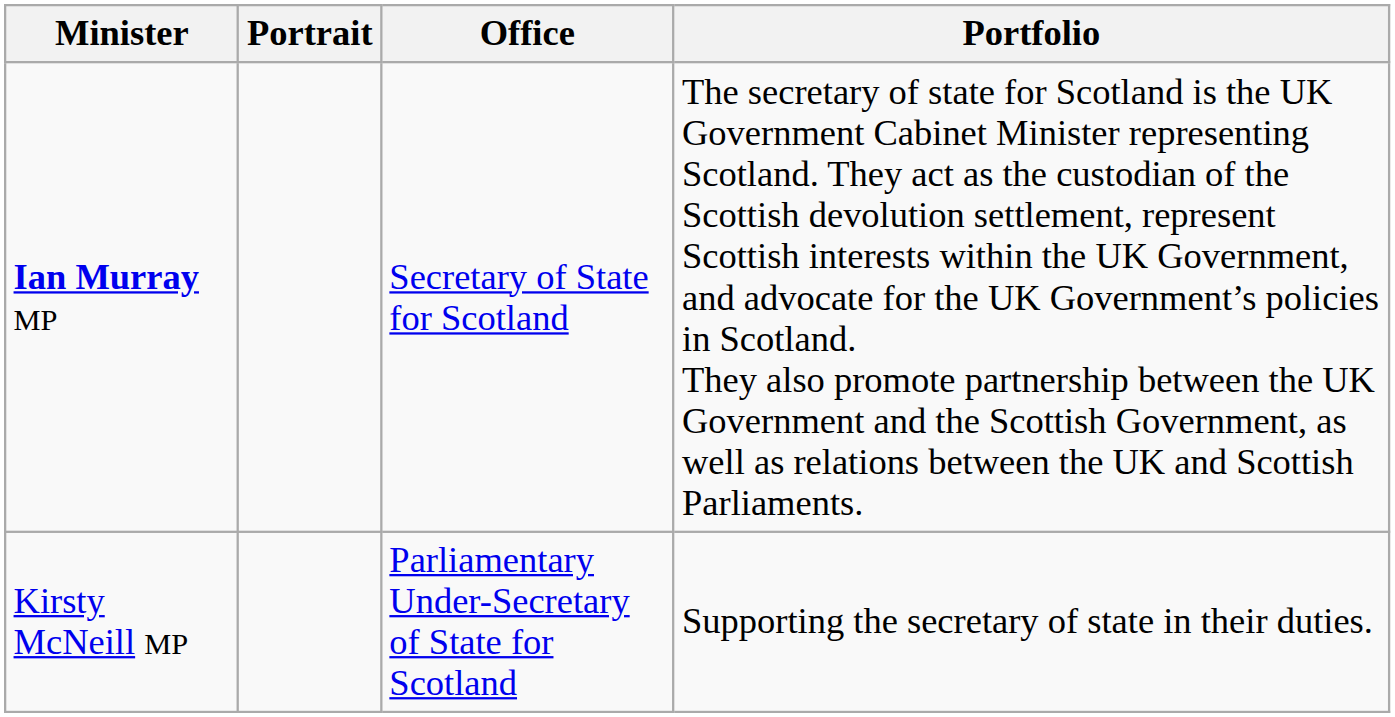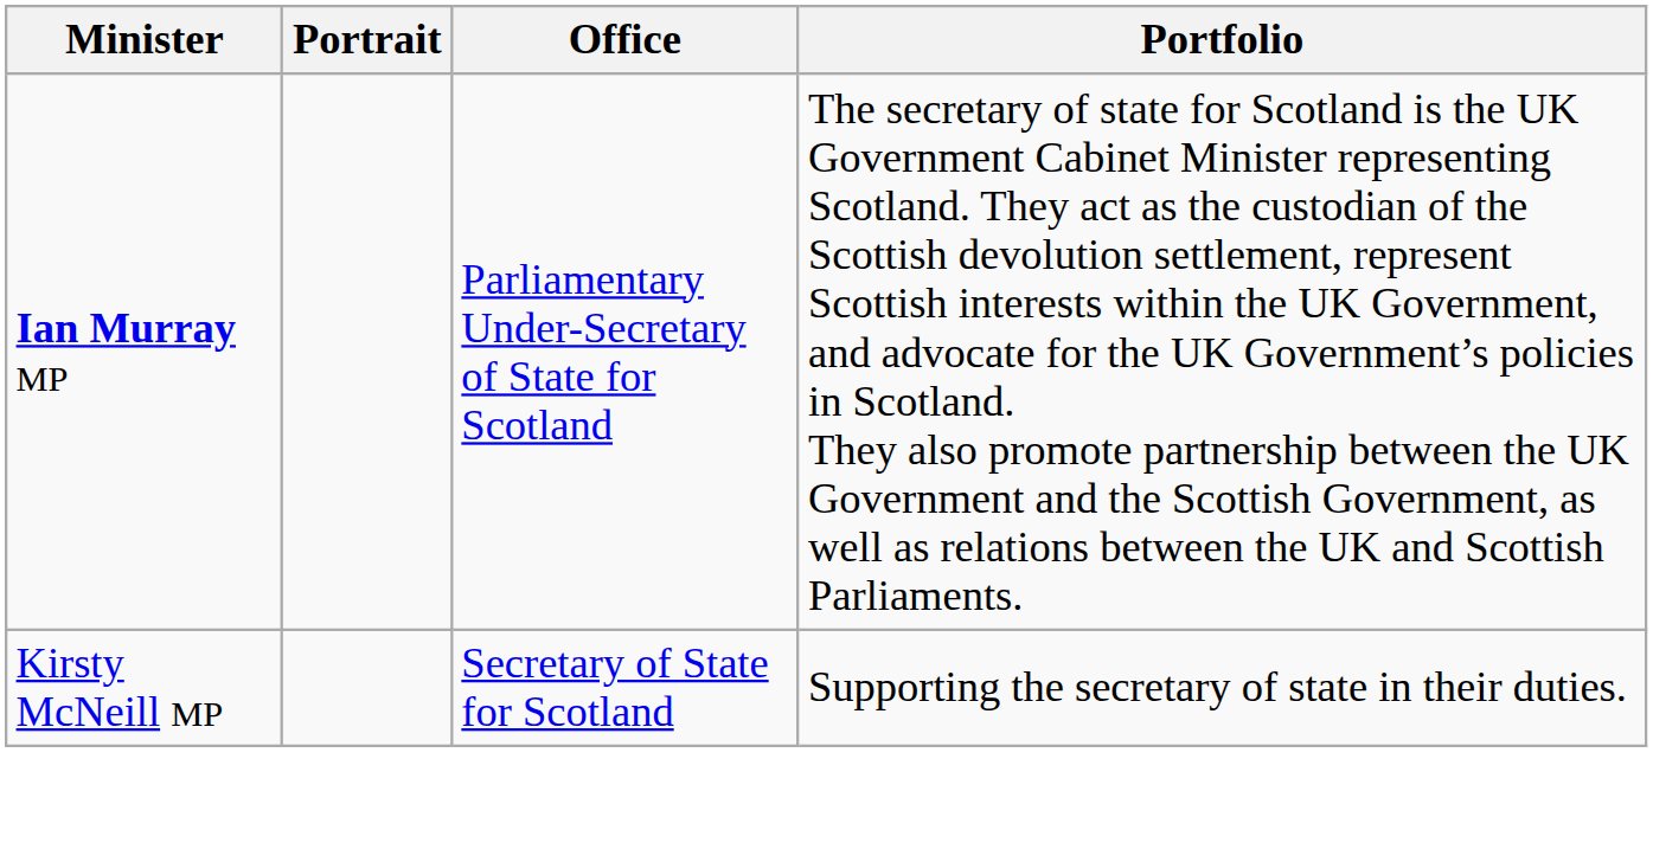 <table class=wikitable>
 <tr>
 <th width=95x>Minister</th>
 <th>Portrait</th>
 <th>Office</th>
 <th>Portfolio</th>
 </tr>
 <tr>
 <td><strong><a href='#'>Ian Murray</a></strong> <small>MP</small></td>
 <td></td>
-<td><a href='#'>Secretary of State for Scotland</a></td>
+<td><a href='#'>Parliamentary Under-Secretary of State for Scotland</a></td>
 <td>The secretary of state for Scotland is the UK Government Cabinet Minister representing Scotland. They act as the custodian of the Scottish devolution settlement, represent Scottish interests within the UK Government, and advocate for the UK Government’s policies in Scotland.<br>They also promote partnership between the UK Government and the Scottish Government, as well as relations between the UK and Scottish Parliaments.</td>
 </tr>
 <tr>
 <td><a href='#'>Kirsty McNeill</a> <small>MP</small></td>
 <td></td>
-<td><a href='#'>Parliamentary Under-Secretary of State for Scotland</a></td>
+<td><a href='#'>Secretary of State for Scotland</a></td>
 <td>Supporting the secretary of state in their duties.</td>
 </tr>
 </table>
